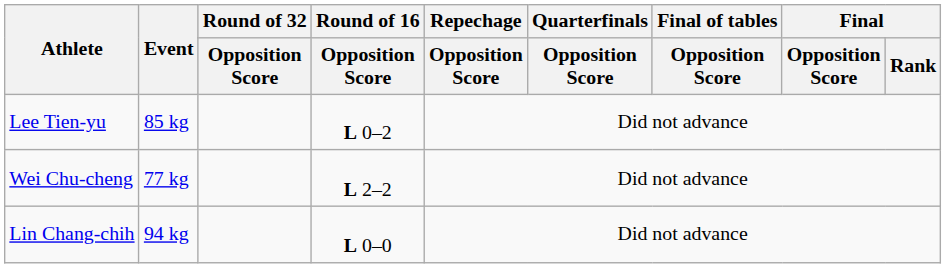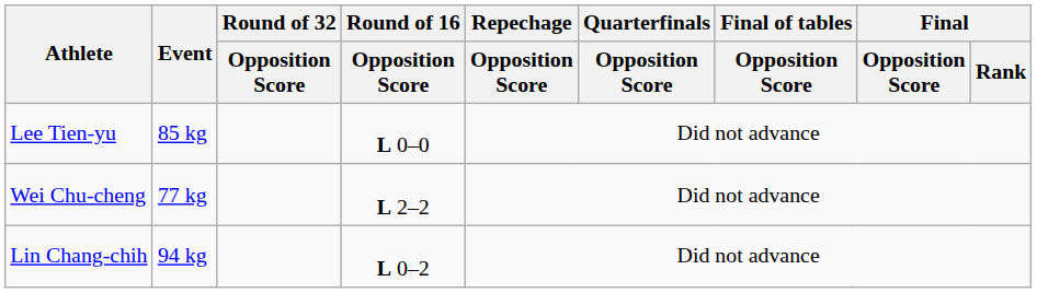 <table class="wikitable" style="font-size:90%; text-align:center">
 <tr>
 <th rowspan="2">Athlete</th>
 <th rowspan="2">Event</th>
 <th>Round of 32</th>
 <th>Round of 16</th>
 <th>Repechage</th>
 <th>Quarterfinals</th>
 <th>Final of tables</th>
 <th colspan="2">Final</th>
 </tr>
 <tr>
 <th>Opposition<br>Score</th>
 <th>Opposition<br>Score</th>
 <th>Opposition<br>Score</th>
 <th>Opposition<br>Score</th>
 <th>Opposition<br>Score</th>
 <th>Opposition<br>Score</th>
 <th>Rank</th>
 </tr>
 <tr>
 <td align="left"><a href='#'>Lee Tien-yu</a></td>
 <td align="left"><a href='#'>85 kg</a></td>
 <td></td>
-<td><br><strong>L</strong> 0–2 <strong></strong></td>
+<td><br><strong>L</strong> 0–0 <strong></strong></td>
 <td colspan="5">Did not advance</td>
 </tr>
 <tr>
 <td align="left"><a href='#'>Wei Chu-cheng</a></td>
 <td align="left"><a href='#'>77 kg</a></td>
 <td></td>
 <td><br><strong>L</strong> 2–2 <strong></strong></td>
 <td colspan="5">Did not advance</td>
 </tr>
 <tr>
 <td align="left"><a href='#'>Lin Chang-chih</a></td>
 <td align="left"><a href='#'>94 kg</a></td>
 <td></td>
-<td><br><strong>L</strong> 0–0 <strong></strong></td>
+<td><br><strong>L</strong> 0–2 <strong></strong></td>
 <td colspan="5">Did not advance</td>
 </tr>
 </table>
